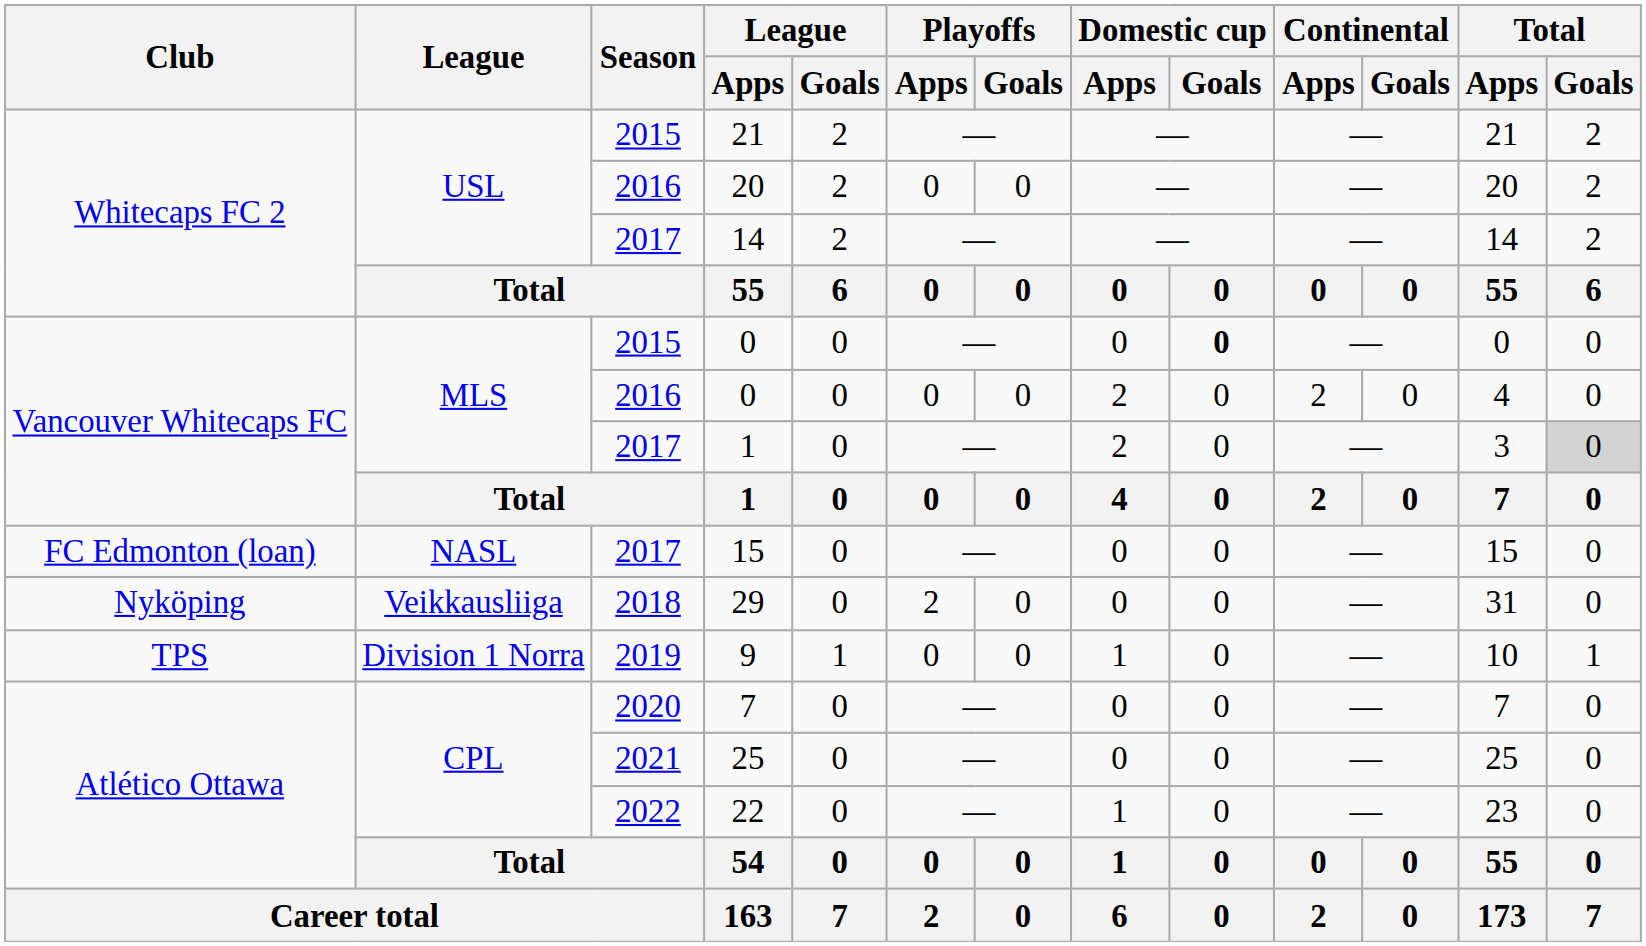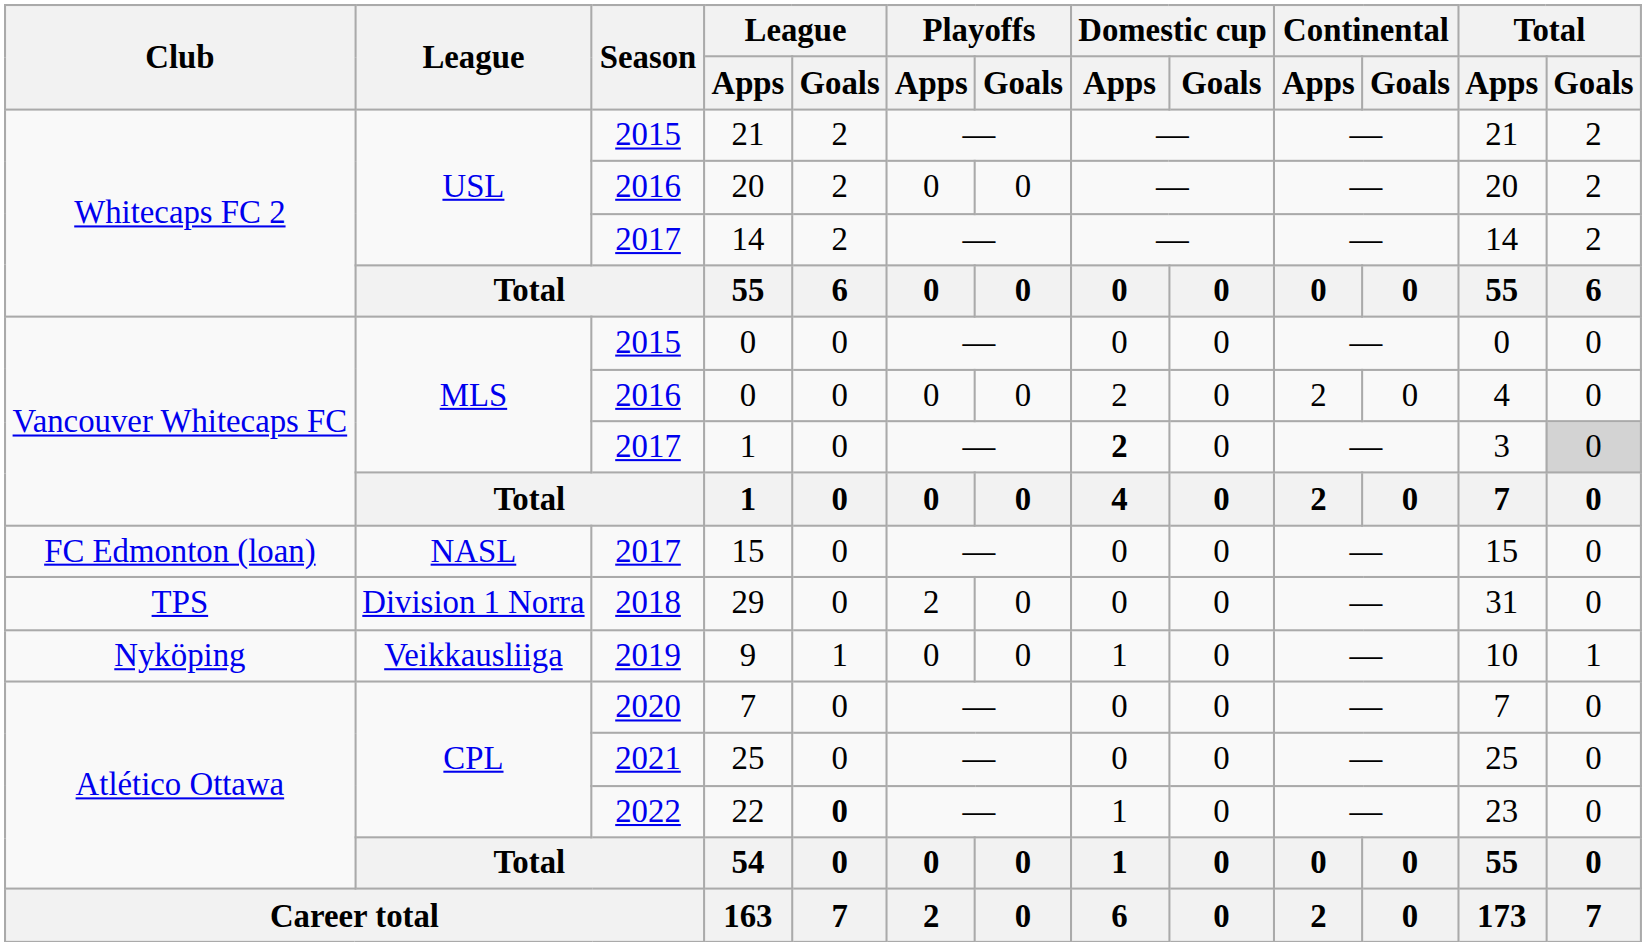 <table class="wikitable" style="text-align: center;">
 <tr>
 <th rowspan="2">Club</th>
 <th rowspan="2">League</th>
 <th rowspan="2">Season</th>
 <th colspan="2">League</th>
 <th colspan="2">Playoffs</th>
 <th colspan="2">Domestic cup</th>
 <th colspan="2">Continental</th>
 <th colspan="2">Total</th>
 </tr>
 <tr>
 <th>Apps</th>
 <th>Goals</th>
 <th>Apps</th>
 <th>Goals</th>
 <th>Apps</th>
 <th>Goals</th>
 <th>Apps</th>
 <th>Goals</th>
 <th>Apps</th>
 <th>Goals</th>
 </tr>
 <tr>
 <td rowspan="4"><a href='#'>Whitecaps FC 2</a></td>
 <td rowspan="3"><a href='#'>USL</a></td>
 <td><a href='#'>2015</a></td>
 <td>21</td>
 <td>2</td>
 <td colspan=2>—</td>
 <td colspan=2>—</td>
 <td colspan=2>—</td>
 <td>21</td>
 <td>2</td>
 </tr>
 <tr>
 <td><a href='#'>2016</a></td>
 <td>20</td>
 <td>2</td>
 <td>0</td>
 <td>0</td>
 <td colspan=2>—</td>
 <td colspan=2>—</td>
 <td>20</td>
 <td>2</td>
 </tr>
 <tr>
 <td><a href='#'>2017</a></td>
 <td>14</td>
 <td>2</td>
 <td colspan=2>—</td>
 <td colspan=2>—</td>
 <td colspan=2>—</td>
 <td>14</td>
 <td>2</td>
 </tr>
 <tr>
 <th colspan="2">Total</th>
 <th>55</th>
 <th>6</th>
 <th>0</th>
 <th>0</th>
 <th>0</th>
 <th>0</th>
 <th>0</th>
 <th>0</th>
 <th>55</th>
 <th>6</th>
 </tr>
 <tr>
 <td rowspan="4"><a href='#'>Vancouver Whitecaps FC</a></td>
 <td rowspan="3"><a href='#'>MLS</a></td>
 <td><a href='#'>2015</a></td>
 <td>0</td>
 <td>0</td>
 <td colspan=2>—</td>
 <td>0</td>
-<td><strong>0</strong></td>
+<td>0</td>
 <td colspan=2>—</td>
 <td>0</td>
 <td>0</td>
 </tr>
 <tr>
 <td><a href='#'>2016</a></td>
 <td>0</td>
 <td>0</td>
 <td>0</td>
 <td>0</td>
 <td>2</td>
 <td>0</td>
 <td>2</td>
 <td>0</td>
 <td>4</td>
 <td>0</td>
 </tr>
 <tr>
 <td><a href='#'>2017</a></td>
 <td>1</td>
 <td>0</td>
 <td colspan=2>—</td>
-<td>2</td>
+<td><strong>2</strong></td>
 <td>0</td>
 <td colspan=2>—</td>
 <td>3</td>
 <td style="background: lightgrey;">0</td>
 </tr>
 <tr>
 <th colspan="2">Total</th>
 <th>1</th>
 <th>0</th>
 <th>0</th>
 <th>0</th>
 <th>4</th>
 <th>0</th>
 <th>2</th>
 <th>0</th>
 <th>7</th>
 <th>0</th>
 </tr>
 <tr>
 <td><a href='#'>FC Edmonton (loan)</a></td>
 <td><a href='#'>NASL</a></td>
 <td><a href='#'>2017</a></td>
 <td>15</td>
 <td>0</td>
 <td colspan=2>—</td>
 <td>0</td>
 <td>0</td>
 <td colspan=2>—</td>
 <td>15</td>
 <td>0</td>
 </tr>
 <tr>
-<td><a href='#'>Nyköping</a></td>
-<td><a href='#'>Veikkausliiga</a></td>
+<td><a href='#'>TPS</a></td>
+<td><a href='#'>Division 1 Norra</a></td>
 <td><a href='#'>2018</a></td>
 <td>29</td>
 <td>0</td>
 <td>2</td>
 <td>0</td>
 <td>0</td>
 <td>0</td>
 <td colspan=2>—</td>
 <td>31</td>
 <td>0</td>
 </tr>
 <tr>
-<td><a href='#'>TPS</a></td>
-<td><a href='#'>Division 1 Norra</a></td>
+<td><a href='#'>Nyköping</a></td>
+<td><a href='#'>Veikkausliiga</a></td>
 <td><a href='#'>2019</a></td>
 <td>9</td>
 <td>1</td>
 <td>0</td>
 <td>0</td>
 <td>1</td>
 <td>0</td>
 <td colspan=2>—</td>
 <td>10</td>
 <td>1</td>
 </tr>
 <tr>
 <td rowspan="4"><a href='#'>Atlético Ottawa</a></td>
 <td rowspan="3"><a href='#'>CPL</a></td>
 <td><a href='#'>2020</a></td>
 <td>7</td>
 <td>0</td>
 <td colspan=2>—</td>
 <td>0</td>
 <td>0</td>
 <td colspan=2>—</td>
 <td>7</td>
 <td>0</td>
 </tr>
 <tr>
 <td><a href='#'>2021</a></td>
 <td>25</td>
 <td>0</td>
 <td colspan=2>—</td>
 <td>0</td>
 <td>0</td>
 <td colspan=2>—</td>
 <td>25</td>
 <td>0</td>
 </tr>
 <tr>
 <td><a href='#'>2022</a></td>
 <td>22</td>
-<td>0</td>
+<td><strong>0</strong></td>
 <td colspan=2>—</td>
 <td>1</td>
 <td>0</td>
 <td colspan=2>—</td>
 <td>23</td>
 <td>0</td>
 </tr>
 <tr>
 <th colspan="2">Total</th>
 <th>54</th>
 <th>0</th>
 <th>0</th>
 <th>0</th>
 <th>1</th>
 <th>0</th>
 <th>0</th>
 <th>0</th>
 <th>55</th>
 <th>0</th>
 </tr>
 <tr>
 <th colspan="3">Career total</th>
 <th>163</th>
 <th>7</th>
 <th>2</th>
 <th>0</th>
 <th>6</th>
 <th>0</th>
 <th>2</th>
 <th>0</th>
 <th>173</th>
 <th>7</th>
 </tr>
 </table>
